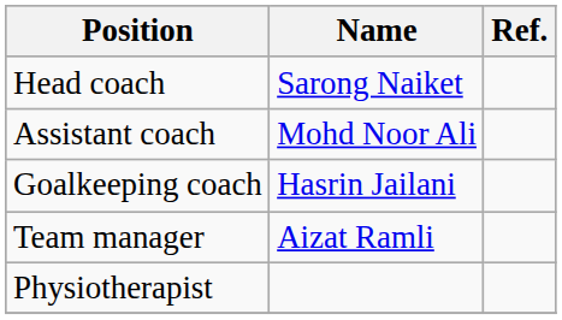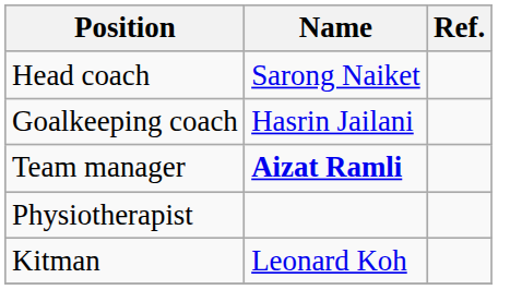 <table class="wikitable">
 <tr>
 <th>Position</th>
 <th>Name</th>
 <th>Ref.</th>
 </tr>
 <tr>
 <td>Head coach</td>
 <td> <a href='#'>Sarong Naiket</a></td>
 <td></td>
 </tr>
 <tr>
-<td>Assistant coach</td>
-<td> <a href='#'>Mohd Noor Ali</a></td>
-<td></td>
-</tr>
-<tr>
 <td>Goalkeeping coach</td>
 <td> <a href='#'>Hasrin Jailani</a></td>
 <td></td>
 </tr>
 <tr>
 <td>Team manager</td>
-<td> <a href='#'>Aizat Ramli</a></td>
+<td><strong> <a href='#'>Aizat Ramli</a></strong></td>
 <td></td>
 </tr>
 <tr>
 <td>Physiotherapist</td>
 <td></td>
 <td></td>
 </tr>
 <tr>
+<td>Kitman</td>
+<td> <a href='#'>Leonard Koh</a></td>
+<td></td>
+</tr>
+<tr>
 </tr>
 </table>
